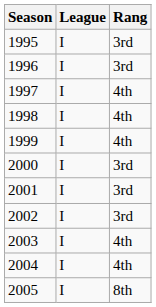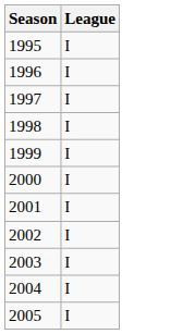 <table align="center" cellspacing="0" cellpadding="3" style="background-color: #f9f9f9; font-size: 95%;" class="wikitable">
 <tr>
 <th>Season</th>
 <th>League</th>
-<th>Rang</th>
 </tr>
 <tr>
 <td>1995</td>
 <td>I</td>
-<td>3rd</td>
 </tr>
 <tr>
 <td>1996</td>
 <td>I</td>
-<td>3rd</td>
 </tr>
 <tr>
 <td>1997</td>
 <td>I</td>
-<td>4th</td>
 </tr>
 <tr>
 <td>1998</td>
 <td>I</td>
-<td>4th</td>
 </tr>
 <tr>
 <td>1999</td>
 <td>I</td>
-<td>4th</td>
 </tr>
 <tr>
 <td>2000</td>
 <td>I</td>
-<td>3rd</td>
 </tr>
 <tr>
 <td>2001</td>
 <td>I</td>
-<td>3rd</td>
 </tr>
 <tr>
 <td>2002</td>
 <td>I</td>
-<td>3rd</td>
 </tr>
 <tr>
 <td>2003</td>
 <td>I</td>
-<td>4th</td>
 </tr>
 <tr>
 <td>2004</td>
 <td>I</td>
-<td>4th</td>
 </tr>
 <tr>
 <td>2005</td>
 <td>I</td>
-<td>8th</td>
 </tr>
 </table>
